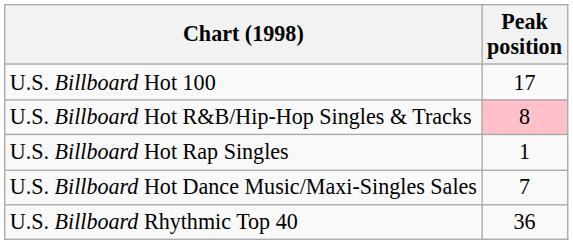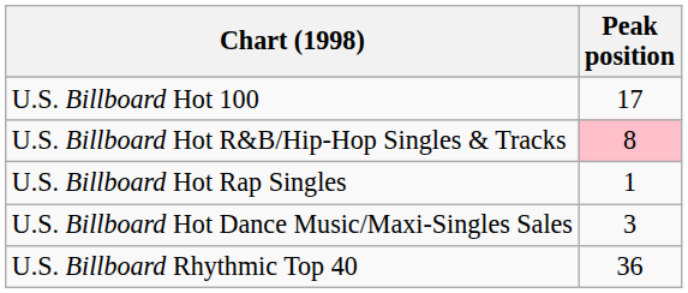 <table class="wikitable">
 <tr>
 <th>Chart (1998)</th>
 <th>Peak<br>position</th>
 </tr>
 <tr>
 <td>U.S. <em>Billboard</em> Hot 100</td>
 <td align="center">17</td>
 </tr>
 <tr>
 <td>U.S. <em>Billboard</em> Hot R&B/Hip-Hop Singles & Tracks</td>
 <td align="center" style="background: pink;">8</td>
 </tr>
 <tr>
 <td>U.S. <em>Billboard</em> Hot Rap Singles</td>
 <td align="center">1</td>
 </tr>
 <tr>
 <td>U.S. <em>Billboard</em> Hot Dance Music/Maxi-Singles Sales</td>
-<td align="center">7</td>
+<td align="center">3</td>
 </tr>
 <tr>
 <td>U.S. <em>Billboard</em> Rhythmic Top 40</td>
 <td align="center">36</td>
 </tr>
 </table>
